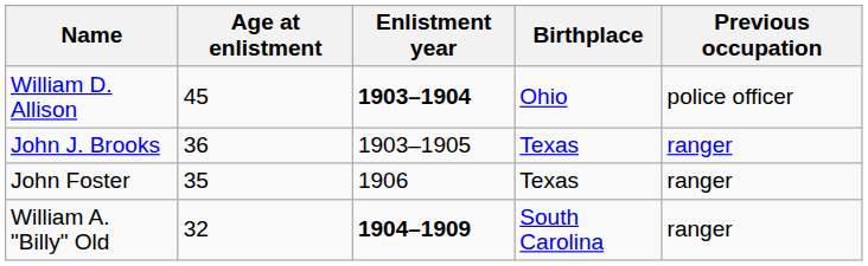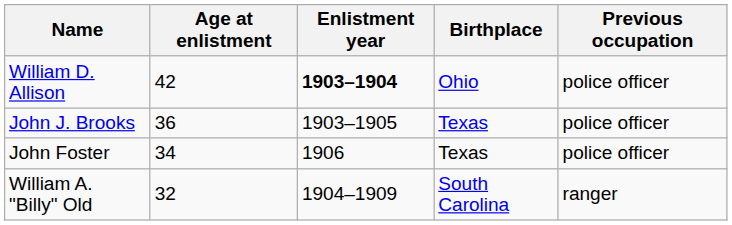 <table class="wikitable">
 <tr>
 <th>Name</th>
 <th>Age at enlistment</th>
 <th>Enlistment year</th>
 <th>Birthplace</th>
 <th>Previous occupation</th>
 </tr>
 <tr>
 <td><a href='#'>William D. Allison</a></td>
-<td>45</td>
+<td>42</td>
 <td><strong>1903–1904</strong></td>
 <td><a href='#'>Ohio</a></td>
 <td>police officer</td>
 </tr>
 <tr>
 <td><a href='#'>John J. Brooks</a></td>
 <td>36</td>
 <td>1903–1905</td>
 <td><a href='#'>Texas</a></td>
-<td><a href='#'>ranger</a></td>
+<td>police officer</td>
 </tr>
 <tr>
 <td>John Foster</td>
-<td>35</td>
+<td>34</td>
 <td>1906</td>
 <td>Texas</td>
-<td>ranger</td>
+<td>police officer</td>
 </tr>
 <tr>
 <td>William A. "Billy" Old</td>
 <td>32</td>
-<td><strong>1904–1909</strong></td>
+<td>1904–1909</td>
 <td><a href='#'>South Carolina</a></td>
 <td>ranger</td>
 </tr>
 </table>
